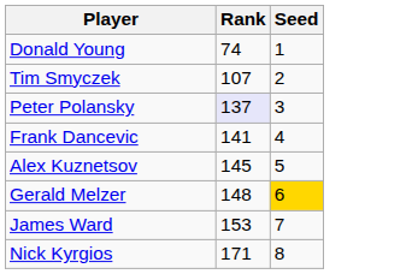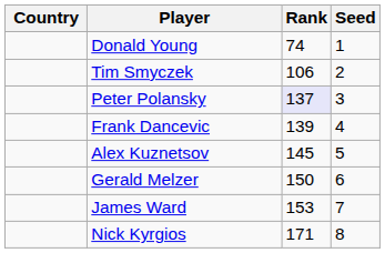 <table class="sortable wikitable">
 <tr>
+<th width="70">Country</th>
 <th width="175">Player</th>
 <th>Rank</th>
 <th>Seed</th>
 </tr>
 <tr>
+<td></td>
 <td><a href='#'>Donald Young</a></td>
 <td>74</td>
 <td>1</td>
 </tr>
 <tr>
+<td></td>
 <td><a href='#'>Tim Smyczek</a></td>
-<td>107</td>
+<td>106</td>
 <td>2</td>
 </tr>
 <tr>
+<td></td>
 <td><a href='#'>Peter Polansky</a></td>
 <td style="background: lavender;">137</td>
 <td>3</td>
 </tr>
 <tr>
+<td></td>
 <td><a href='#'>Frank Dancevic</a></td>
-<td>141</td>
+<td>139</td>
 <td>4</td>
 </tr>
 <tr>
+<td></td>
 <td><a href='#'>Alex Kuznetsov</a></td>
 <td>145</td>
 <td>5</td>
 </tr>
 <tr>
+<td></td>
 <td><a href='#'>Gerald Melzer</a></td>
-<td>148</td>
-<td style="background: gold;">6</td>
+<td>150</td>
+<td>6</td>
 </tr>
 <tr>
+<td></td>
 <td><a href='#'>James Ward</a></td>
 <td>153</td>
 <td>7</td>
 </tr>
 <tr>
+<td></td>
 <td><a href='#'>Nick Kyrgios</a></td>
 <td>171</td>
 <td>8</td>
 </tr>
 </table>
